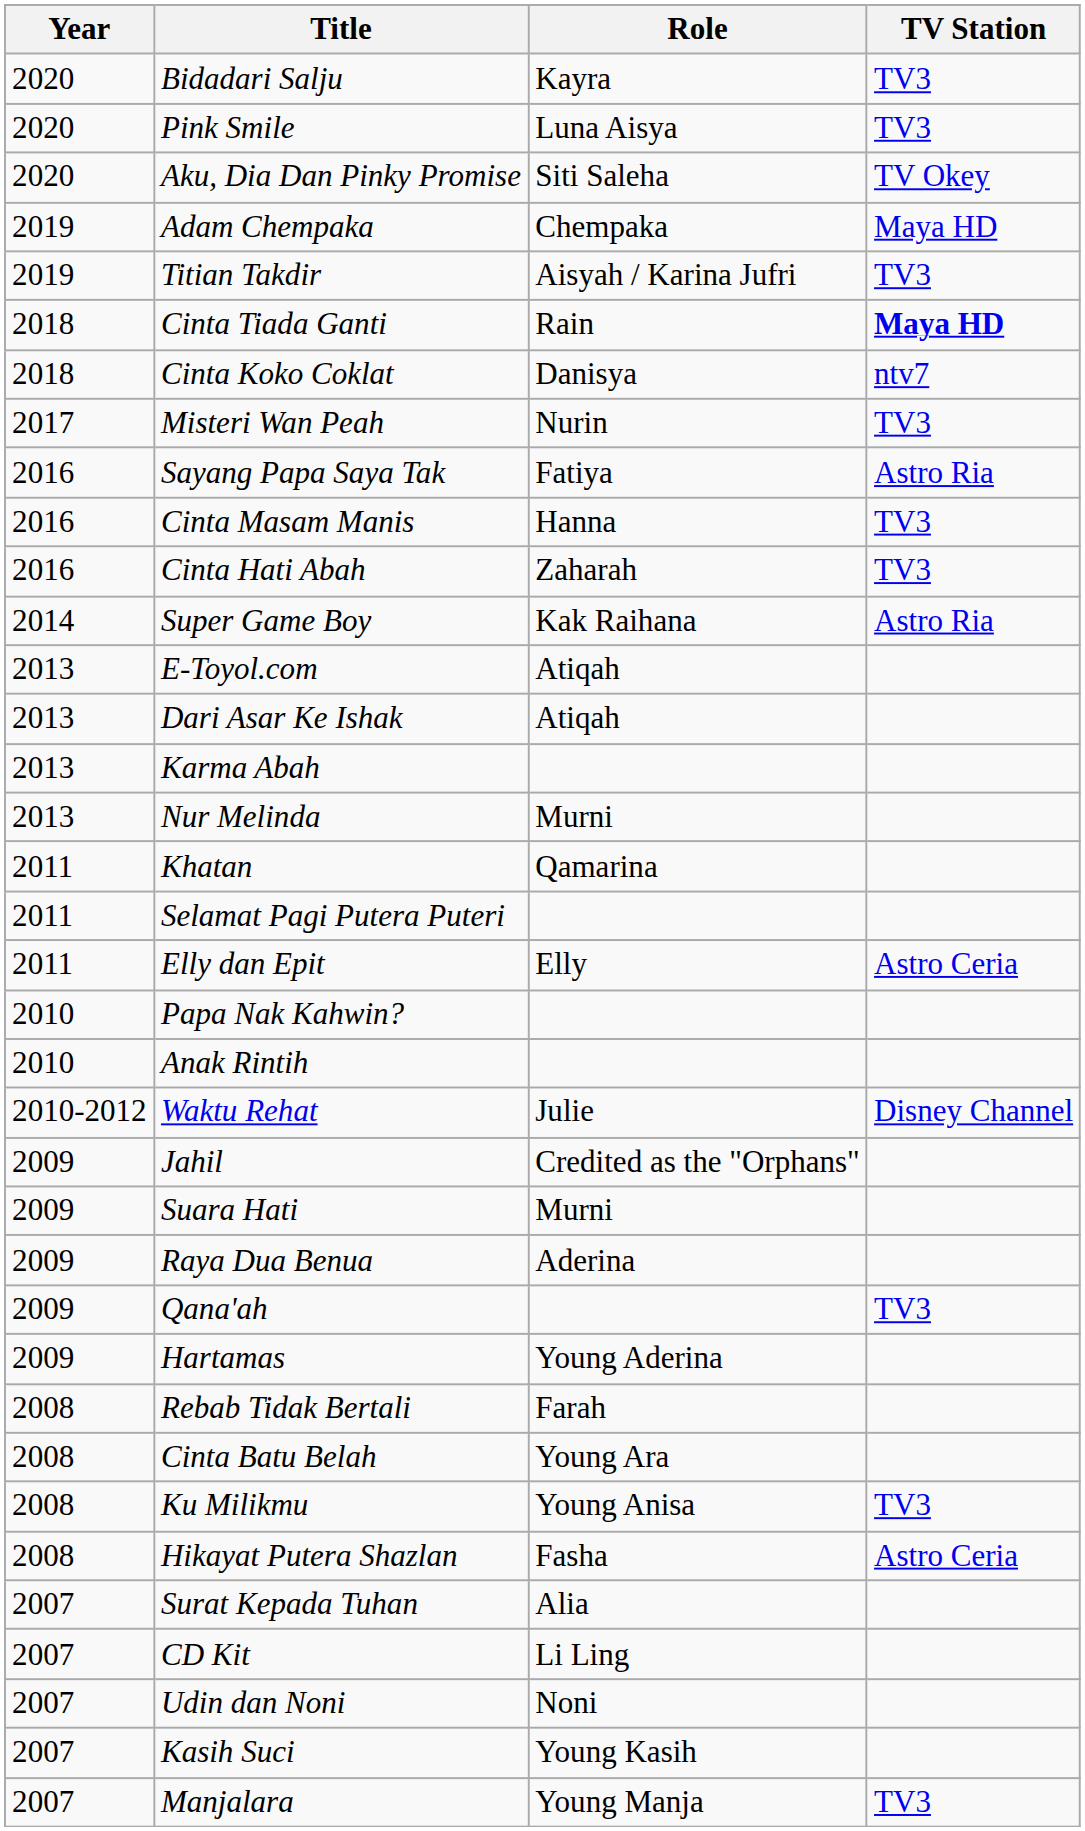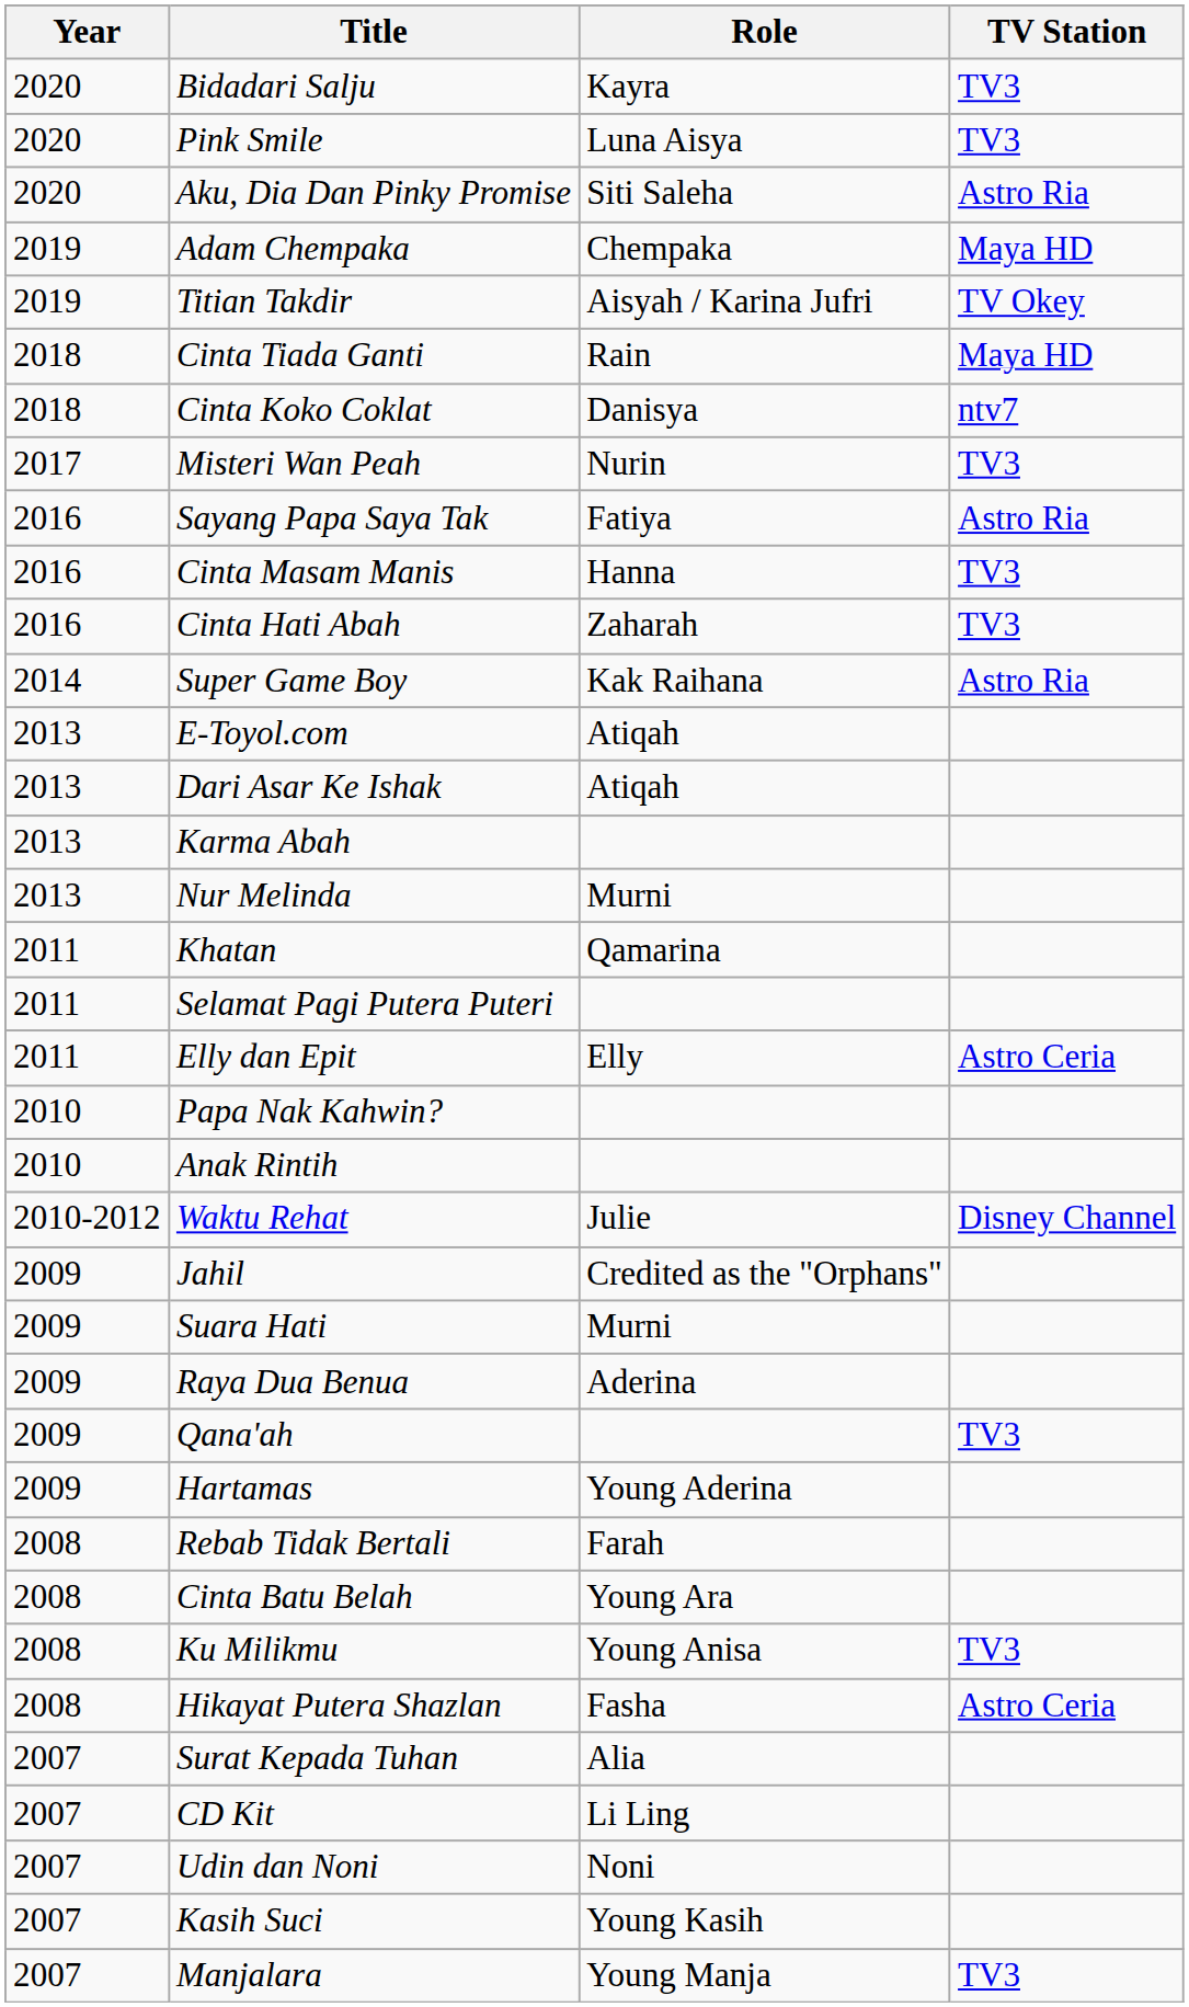 <table class="wikitable">
 <tr>
 <th>Year</th>
 <th>Title</th>
 <th>Role</th>
 <th>TV Station</th>
 </tr>
 <tr>
 <td>2020</td>
 <td><em>Bidadari Salju</em></td>
 <td>Kayra</td>
 <td><a href='#'>TV3</a></td>
 </tr>
 <tr>
 <td>2020</td>
 <td><em>Pink Smile</em></td>
 <td>Luna Aisya</td>
 <td><a href='#'>TV3</a></td>
 </tr>
 <tr>
 <td>2020</td>
 <td><em>Aku, Dia Dan Pinky Promise</em></td>
 <td>Siti Saleha</td>
-<td><a href='#'>TV Okey</a></td>
+<td><a href='#'>Astro Ria</a></td>
 </tr>
 <tr>
 <td>2019</td>
 <td><em>Adam Chempaka</em></td>
 <td>Chempaka</td>
 <td><a href='#'>Maya HD</a></td>
 </tr>
 <tr>
 <td>2019</td>
 <td><em>Titian Takdir</em></td>
 <td>Aisyah / Karina Jufri</td>
-<td><a href='#'>TV3</a></td>
+<td><a href='#'>TV Okey</a></td>
 </tr>
 <tr>
 <td>2018</td>
 <td><em>Cinta Tiada Ganti</em></td>
 <td>Rain</td>
-<td><strong><a href='#'>Maya HD</a></strong></td>
+<td><a href='#'>Maya HD</a></td>
 </tr>
 <tr>
 <td>2018</td>
 <td><em>Cinta Koko Coklat</em></td>
 <td>Danisya</td>
 <td><a href='#'>ntv7</a></td>
 </tr>
 <tr>
 <td>2017</td>
 <td><em>Misteri Wan Peah</em></td>
 <td>Nurin</td>
 <td><a href='#'>TV3</a></td>
 </tr>
 <tr>
 <td>2016</td>
 <td><em>Sayang Papa Saya Tak</em></td>
 <td>Fatiya</td>
 <td><a href='#'>Astro Ria</a></td>
 </tr>
 <tr>
 <td>2016</td>
 <td><em>Cinta Masam Manis</em></td>
 <td>Hanna</td>
 <td><a href='#'>TV3</a></td>
 </tr>
 <tr>
 <td>2016</td>
 <td><em>Cinta Hati Abah</em></td>
 <td>Zaharah</td>
 <td><a href='#'>TV3</a></td>
 </tr>
 <tr>
 <td>2014</td>
 <td><em>Super Game Boy</em></td>
 <td>Kak Raihana</td>
 <td><a href='#'>Astro Ria</a></td>
 </tr>
 <tr>
 <td>2013</td>
 <td><em>E-Toyol.com</em></td>
 <td>Atiqah</td>
 <td></td>
 </tr>
 <tr>
 <td>2013</td>
 <td><em>Dari Asar Ke Ishak</em></td>
 <td>Atiqah</td>
 <td></td>
 </tr>
 <tr>
 <td>2013</td>
 <td><em>Karma Abah</em></td>
 <td></td>
 <td></td>
 </tr>
 <tr>
 <td>2013</td>
 <td><em>Nur Melinda</em></td>
 <td>Murni</td>
 <td></td>
 </tr>
 <tr>
 <td>2011</td>
 <td><em>Khatan</em></td>
 <td>Qamarina</td>
 <td></td>
 </tr>
 <tr>
 <td>2011</td>
 <td><em>Selamat Pagi Putera Puteri</em></td>
 <td></td>
 <td></td>
 </tr>
 <tr>
 <td>2011</td>
 <td><em>Elly dan Epit</em></td>
 <td>Elly</td>
 <td><a href='#'>Astro Ceria</a></td>
 </tr>
 <tr>
 <td>2010</td>
 <td><em>Papa Nak Kahwin?</em></td>
 <td></td>
 <td></td>
 </tr>
 <tr>
 <td>2010</td>
 <td><em>Anak Rintih</em></td>
 <td></td>
 <td></td>
 </tr>
 <tr>
 <td>2010-2012</td>
 <td><em><a href='#'>Waktu Rehat</a></em></td>
 <td>Julie</td>
 <td><a href='#'>Disney Channel</a></td>
 </tr>
 <tr>
 <td>2009</td>
 <td><em>Jahil</em></td>
 <td>Credited as the "Orphans"</td>
 <td></td>
 </tr>
 <tr>
 <td>2009</td>
 <td><em>Suara Hati</em></td>
 <td>Murni</td>
 <td></td>
 </tr>
 <tr>
 <td>2009</td>
 <td><em>Raya Dua Benua</em></td>
 <td>Aderina</td>
 <td></td>
 </tr>
 <tr>
 <td>2009</td>
 <td><em>Qana'ah</em></td>
 <td></td>
 <td><a href='#'>TV3</a></td>
 </tr>
 <tr>
 <td>2009</td>
 <td><em>Hartamas</em></td>
 <td>Young Aderina</td>
 <td></td>
 </tr>
 <tr>
 <td>2008</td>
 <td><em>Rebab Tidak Bertali</em></td>
 <td>Farah</td>
 <td></td>
 </tr>
 <tr>
 <td>2008</td>
 <td><em>Cinta Batu Belah</em></td>
 <td>Young Ara</td>
 <td></td>
 </tr>
 <tr>
 <td>2008</td>
 <td><em>Ku Milikmu</em></td>
 <td>Young Anisa</td>
 <td><a href='#'>TV3</a></td>
 </tr>
 <tr>
 <td>2008</td>
 <td><em>Hikayat Putera Shazlan</em></td>
 <td>Fasha</td>
 <td><a href='#'>Astro Ceria</a></td>
 </tr>
 <tr>
 <td>2007</td>
 <td><em>Surat Kepada Tuhan</em></td>
 <td>Alia</td>
 <td></td>
 </tr>
 <tr>
 <td>2007</td>
 <td><em>CD Kit</em></td>
 <td>Li Ling</td>
 <td></td>
 </tr>
 <tr>
 <td>2007</td>
 <td><em>Udin dan Noni</em></td>
 <td>Noni</td>
 <td></td>
 </tr>
 <tr>
 <td>2007</td>
 <td><em>Kasih Suci</em></td>
 <td>Young Kasih</td>
 <td></td>
 </tr>
 <tr>
 <td>2007</td>
 <td><em>Manjalara</em></td>
 <td>Young Manja</td>
 <td><a href='#'>TV3</a></td>
 </tr>
 </table>
